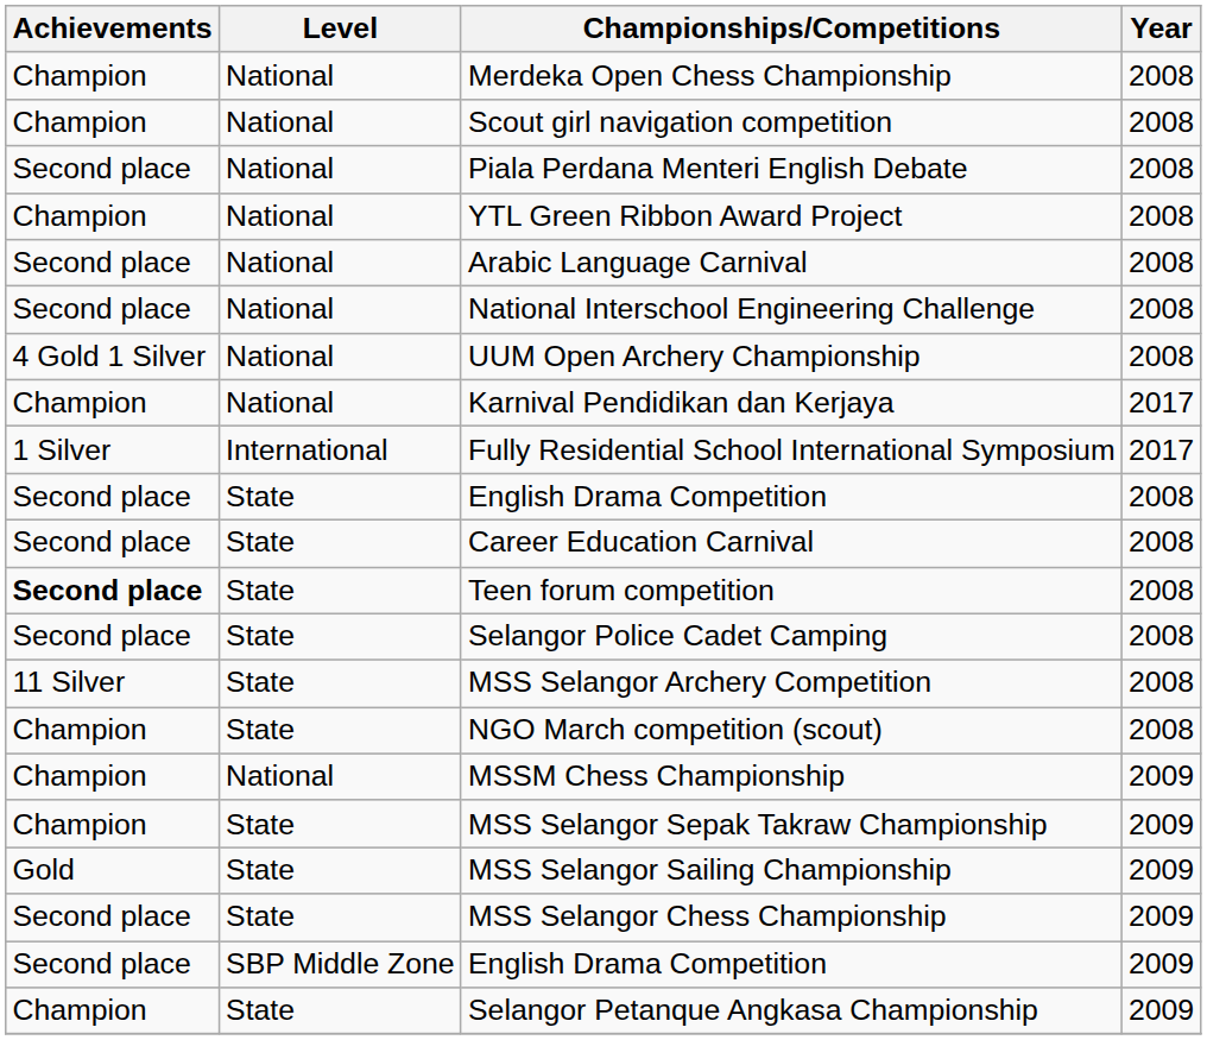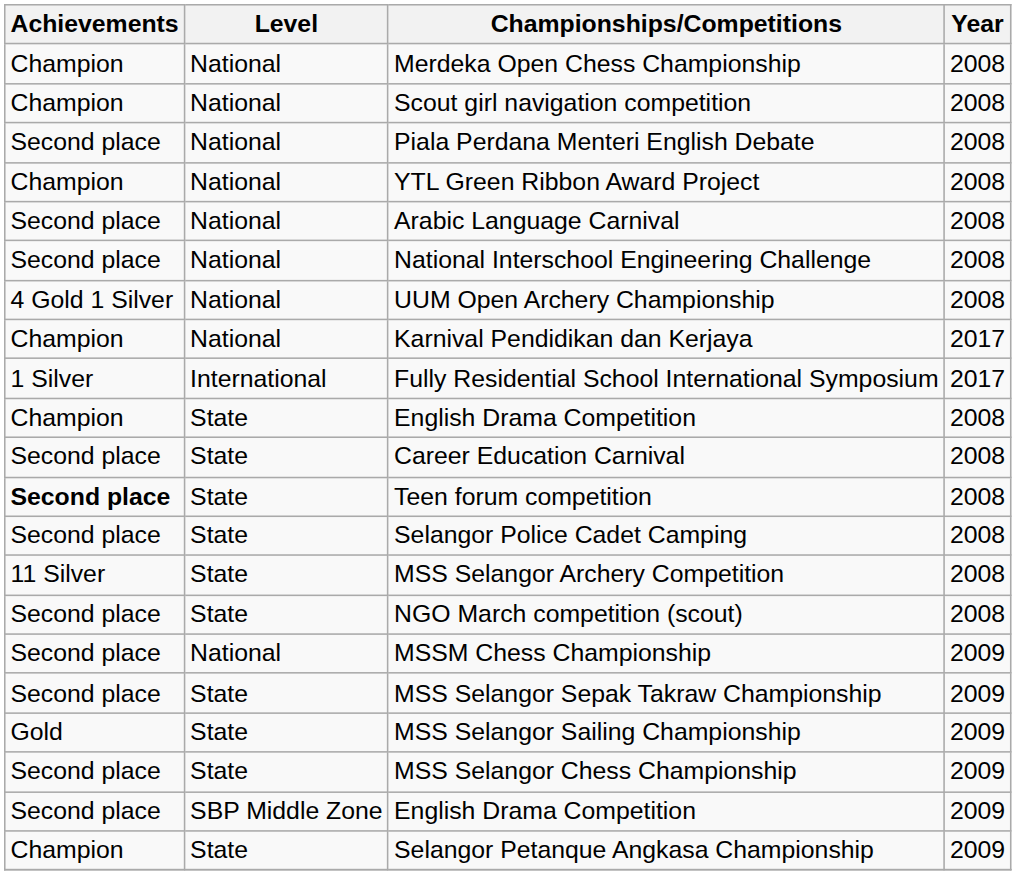 <table class="wikitable">
 <tr>
 <th>Achievements</th>
 <th>Level</th>
 <th>Championships/Competitions</th>
 <th>Year</th>
 </tr>
 <tr>
 <td>Champion</td>
 <td>National</td>
 <td>Merdeka Open Chess Championship</td>
 <td>2008</td>
 </tr>
 <tr>
 <td>Champion</td>
 <td>National</td>
 <td>Scout girl navigation competition</td>
 <td>2008</td>
 </tr>
 <tr>
 <td>Second place</td>
 <td>National</td>
 <td>Piala Perdana Menteri English Debate</td>
 <td>2008</td>
 </tr>
 <tr>
 <td>Champion</td>
 <td>National</td>
 <td>YTL Green Ribbon Award Project</td>
 <td>2008</td>
 </tr>
 <tr>
 <td>Second place</td>
 <td>National</td>
 <td>Arabic Language Carnival</td>
 <td>2008</td>
 </tr>
 <tr>
 <td>Second place</td>
 <td>National</td>
 <td>National Interschool Engineering Challenge</td>
 <td>2008</td>
 </tr>
 <tr>
 <td>4 Gold 1 Silver</td>
 <td>National</td>
 <td>UUM Open Archery Championship</td>
 <td>2008</td>
 </tr>
 <tr>
 <td>Champion</td>
 <td>National</td>
 <td>Karnival Pendidikan dan Kerjaya</td>
 <td>2017</td>
 </tr>
 <tr>
 <td>1 Silver</td>
 <td>International</td>
 <td>Fully Residential School International Symposium</td>
 <td>2017</td>
 </tr>
 <tr>
-<td>Second place</td>
+<td>Champion</td>
 <td>State</td>
 <td>English Drama Competition</td>
 <td>2008</td>
 </tr>
 <tr>
 <td>Second place</td>
 <td>State</td>
 <td>Career Education Carnival</td>
 <td>2008</td>
 </tr>
 <tr>
 <td><strong>Second place</strong></td>
 <td>State</td>
 <td>Teen forum competition</td>
 <td>2008</td>
 </tr>
 <tr>
 <td>Second place</td>
 <td>State</td>
 <td>Selangor Police Cadet Camping</td>
 <td>2008</td>
 </tr>
 <tr>
 <td>11 Silver</td>
 <td>State</td>
 <td>MSS Selangor Archery Competition</td>
 <td>2008</td>
 </tr>
 <tr>
-<td>Champion</td>
+<td>Second place</td>
 <td>State</td>
 <td>NGO March competition (scout)</td>
 <td>2008</td>
 </tr>
 <tr>
-<td>Champion</td>
+<td>Second place</td>
 <td>National</td>
 <td>MSSM Chess Championship</td>
 <td>2009</td>
 </tr>
 <tr>
-<td>Champion</td>
+<td>Second place</td>
 <td>State</td>
 <td>MSS Selangor Sepak Takraw Championship</td>
 <td>2009</td>
 </tr>
 <tr>
 <td>Gold</td>
 <td>State</td>
 <td>MSS Selangor Sailing Championship</td>
 <td>2009</td>
 </tr>
 <tr>
 <td>Second place</td>
 <td>State</td>
 <td>MSS Selangor Chess Championship</td>
 <td>2009</td>
 </tr>
 <tr>
 <td>Second place</td>
 <td>SBP Middle Zone</td>
 <td>English Drama Competition</td>
 <td>2009</td>
 </tr>
 <tr>
 <td>Champion</td>
 <td>State</td>
 <td>Selangor Petanque Angkasa Championship</td>
 <td>2009</td>
 </tr>
 <tr>
 </tr>
 </table>
